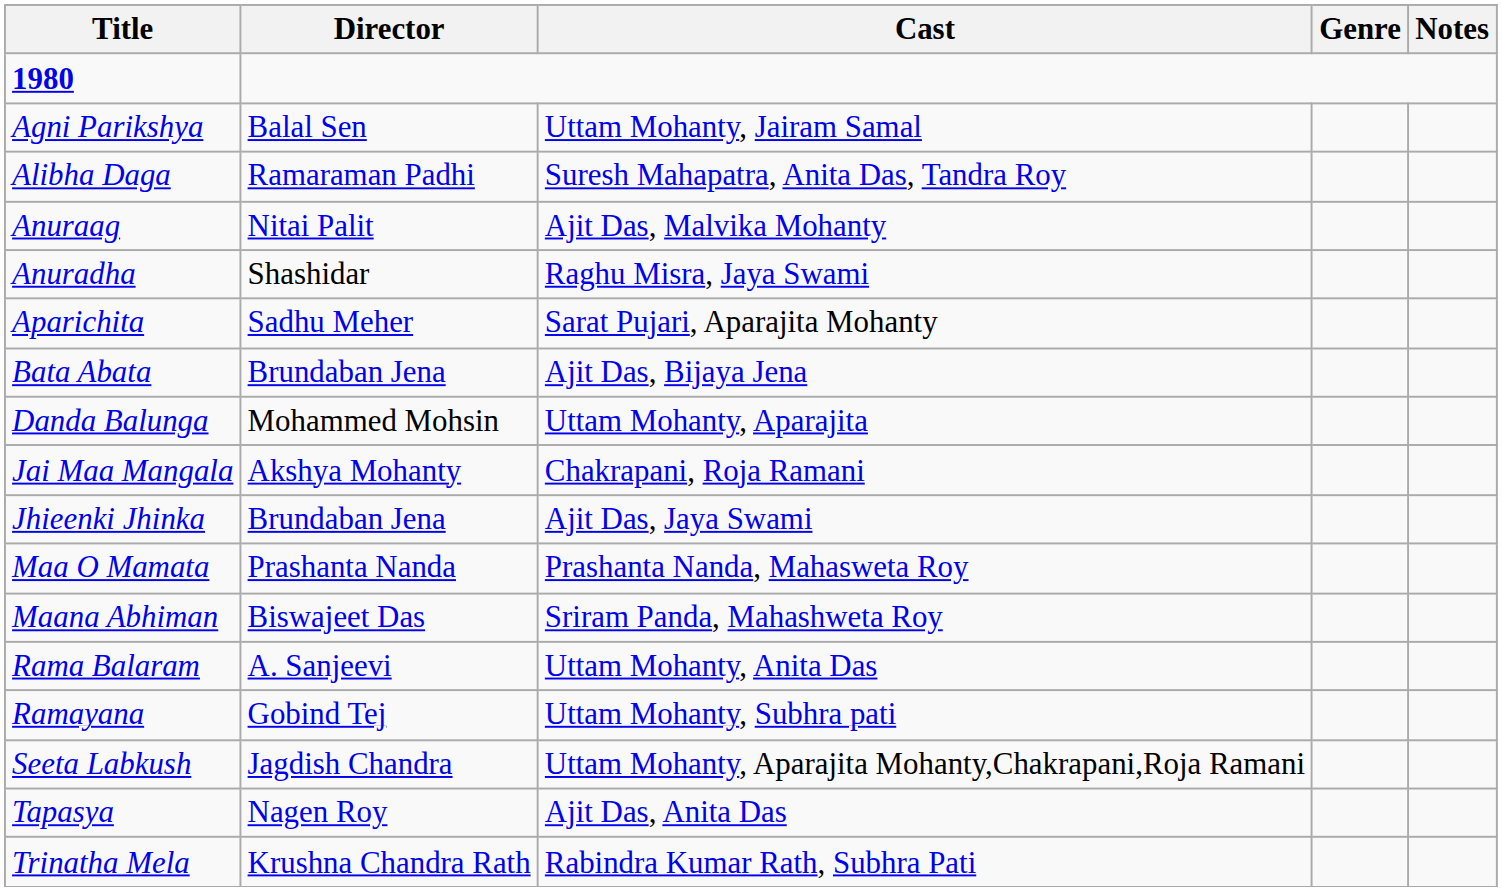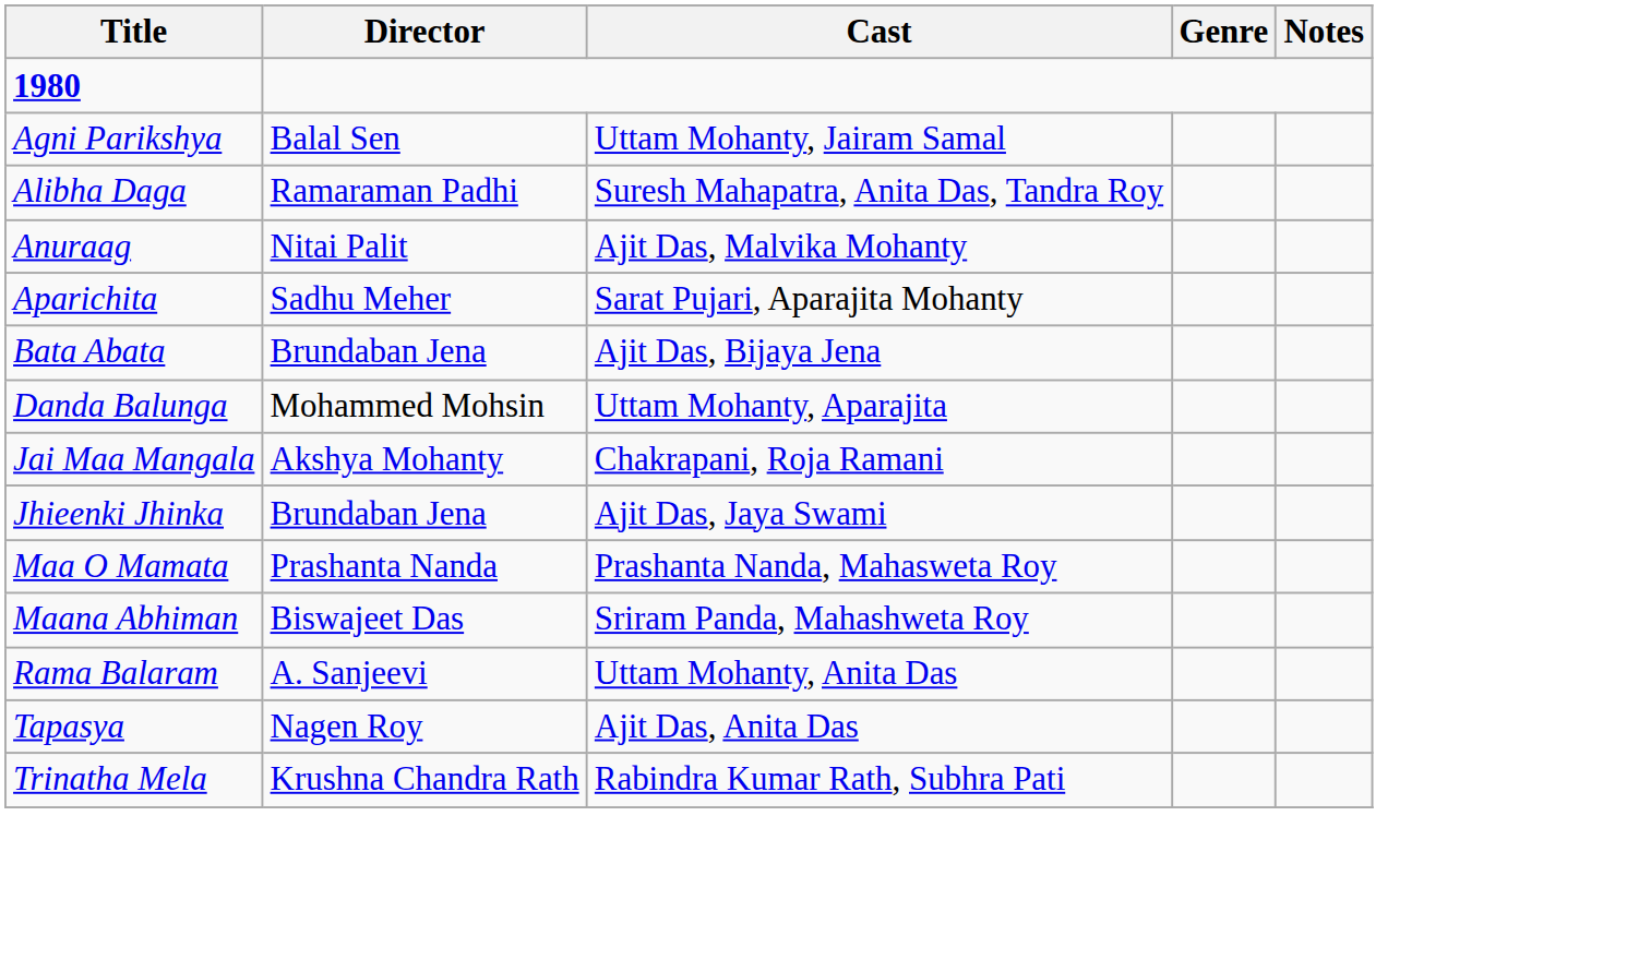 <table class="wikitable sortable">
 <tr>
 <th>Title</th>
 <th>Director</th>
 <th>Cast</th>
 <th>Genre</th>
 <th>Notes</th>
 </tr>
 <tr>
 <td><strong><a href='#'>1980</a></strong></td>
 </tr>
 <tr>
 <td><em><a href='#'>Agni Parikshya</a></em></td>
 <td><a href='#'>Balal Sen</a></td>
 <td><a href='#'>Uttam Mohanty</a>, <a href='#'>Jairam Samal</a></td>
 <td></td>
 <td></td>
 </tr>
 <tr>
 <td><em><a href='#'>Alibha Daga</a></em></td>
 <td><a href='#'>Ramaraman Padhi</a></td>
 <td><a href='#'>Suresh Mahapatra</a>, <a href='#'>Anita Das</a>, <a href='#'>Tandra Roy</a></td>
 <td></td>
 <td></td>
 </tr>
 <tr>
 <td><em><a href='#'>Anuraag</a></em> </td>
 <td><a href='#'>Nitai Palit</a></td>
 <td><a href='#'>Ajit Das</a>, <a href='#'>Malvika Mohanty</a></td>
-<td></td>
-<td></td>
-</tr>
-<tr>
-<td><em><a href='#'>Anuradha</a></em> </td>
-<td>Shashidar</td>
-<td><a href='#'>Raghu Misra</a>, <a href='#'>Jaya Swami</a></td>
 <td></td>
 <td></td>
 </tr>
 <tr>
 <td><em><a href='#'>Aparichita</a></em> </td>
 <td><a href='#'>Sadhu Meher</a></td>
 <td><a href='#'>Sarat Pujari</a>, Aparajita Mohanty</td>
 <td></td>
 <td></td>
 </tr>
 <tr>
 <td><em><a href='#'>Bata Abata</a></em></td>
 <td><a href='#'>Brundaban Jena</a></td>
 <td><a href='#'>Ajit Das</a>, <a href='#'>Bijaya Jena</a></td>
 <td></td>
 <td></td>
 </tr>
 <tr>
 <td><em><a href='#'>Danda Balunga</a></em></td>
 <td>Mohammed Mohsin</td>
 <td><a href='#'>Uttam Mohanty</a>, <a href='#'>Aparajita</a></td>
 <td></td>
 <td></td>
 </tr>
 <tr>
 <td><em><a href='#'>Jai Maa Mangala</a></em></td>
 <td><a href='#'>Akshya Mohanty</a></td>
 <td><a href='#'>Chakrapani</a>, <a href='#'>Roja Ramani</a></td>
 <td></td>
 <td></td>
 </tr>
 <tr>
 <td><em><a href='#'>Jhieenki Jhinka</a></em></td>
 <td><a href='#'>Brundaban Jena</a></td>
 <td><a href='#'>Ajit Das</a>, <a href='#'>Jaya Swami</a></td>
 <td></td>
 <td></td>
 </tr>
 <tr>
 <td><em><a href='#'>Maa O Mamata</a></em></td>
 <td><a href='#'>Prashanta Nanda</a></td>
 <td><a href='#'>Prashanta Nanda</a>, <a href='#'>Mahasweta Roy</a></td>
 <td></td>
 <td></td>
 </tr>
 <tr>
 <td><em><a href='#'>Maana Abhiman</a></em></td>
 <td><a href='#'>Biswajeet Das</a></td>
 <td><a href='#'>Sriram Panda</a>, <a href='#'>Mahashweta Roy</a></td>
 <td></td>
 <td></td>
 </tr>
 <tr>
 <td><em><a href='#'>Rama Balaram</a></em></td>
 <td><a href='#'>A. Sanjeevi</a></td>
 <td><a href='#'>Uttam Mohanty</a>, <a href='#'>Anita Das</a></td>
 <td></td>
 <td></td>
 </tr>
 <tr>
-<td><em><a href='#'>Ramayana</a></em></td>
-<td><a href='#'>Gobind Tej</a></td>
-<td><a href='#'>Uttam Mohanty</a>, <a href='#'>Subhra pati</a></td>
-<td></td>
-<td></td>
-</tr>
-<tr>
-<td><em><a href='#'>Seeta Labkush</a></em></td>
-<td><a href='#'>Jagdish Chandra</a></td>
-<td><a href='#'>Uttam Mohanty</a>, Aparajita Mohanty,Chakrapani,Roja Ramani</td>
-<td></td>
-<td></td>
-</tr>
-<tr>
 <td><em><a href='#'>Tapasya</a></em></td>
 <td><a href='#'>Nagen Roy</a></td>
 <td><a href='#'>Ajit Das</a>, <a href='#'>Anita Das</a></td>
 <td></td>
 <td></td>
 </tr>
 <tr>
 <td><em><a href='#'>Trinatha Mela</a></em></td>
 <td><a href='#'>Krushna Chandra Rath</a></td>
 <td><a href='#'>Rabindra Kumar Rath</a>, <a href='#'>Subhra Pati</a></td>
 <td></td>
 <td></td>
 </tr>
 <tr>
 </tr>
 </table>
